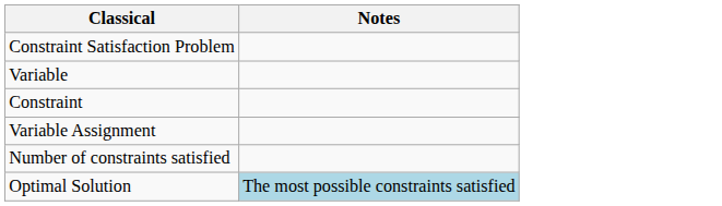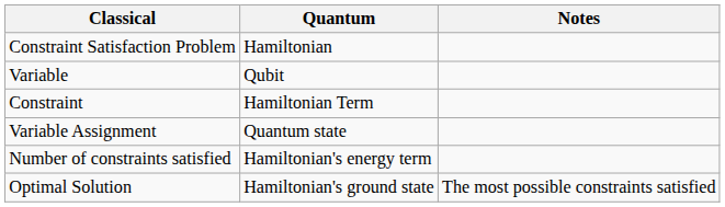 <table class="wikitable">
 <tr>
 <th scope="col">Classical</th>
+<th scope="col">Quantum</th>
 <th scope="col">Notes</th>
 </tr>
 <tr>
 <td>Constraint Satisfaction Problem</td>
+<td>Hamiltonian</td>
 <td></td>
 </tr>
 <tr>
 <td>Variable</td>
+<td>Qubit</td>
 <td></td>
 </tr>
 <tr>
 <td>Constraint</td>
+<td>Hamiltonian Term</td>
 <td></td>
 </tr>
 <tr>
 <td>Variable Assignment</td>
+<td>Quantum state</td>
 <td></td>
 </tr>
 <tr>
 <td>Number of constraints satisfied</td>
+<td>Hamiltonian's energy term</td>
 <td></td>
 </tr>
 <tr>
 <td>Optimal Solution</td>
-<td style="background: lightblue;">The most possible constraints satisfied</td>
+<td>Hamiltonian's ground state</td>
+<td>The most possible constraints satisfied</td>
 </tr>
 </table>
